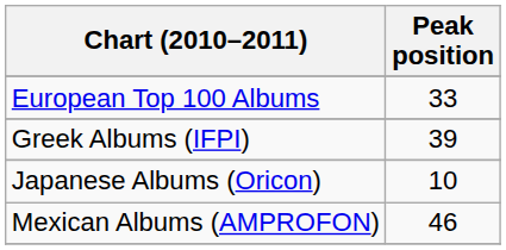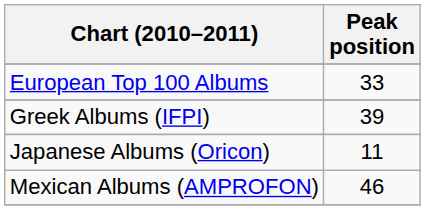 <table class="wikitable sortable">
 <tr>
 <th>Chart (2010–2011)</th>
 <th>Peak<br>position</th>
 </tr>
 <tr>
 </tr>
 <tr>
 </tr>
 <tr>
 </tr>
 <tr>
 </tr>
 <tr>
 </tr>
 <tr>
 <td><a href='#'>European Top 100 Albums</a></td>
 <td style="text-align:center;">33</td>
 </tr>
 <tr>
 </tr>
 <tr>
 </tr>
 <tr>
 </tr>
 <tr>
 <td>Greek Albums (<a href='#'>IFPI</a>)</td>
 <td style="text-align:center;">39</td>
 </tr>
 <tr>
 </tr>
 <tr>
 <td>Japanese Albums (<a href='#'>Oricon</a>)</td>
-<td style="text-align:center;">10</td>
+<td style="text-align:center;">11</td>
 </tr>
 <tr>
 <td>Mexican Albums (<a href='#'>AMPROFON</a>)</td>
 <td style="text-align:center;">46</td>
 </tr>
 <tr>
 </tr>
 <tr>
 </tr>
 <tr>
 </tr>
 <tr>
 </tr>
 <tr>
 </tr>
 <tr>
 </tr>
 <tr>
 </tr>
 </table>
